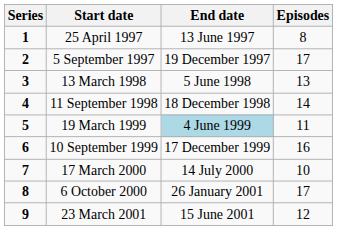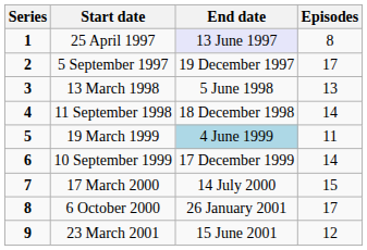 <table class="wikitable" style="text-align:center;">
 <tr>
 <th>Series</th>
 <th>Start date</th>
 <th>End date</th>
 <th>Episodes</th>
 </tr>
 <tr>
 <td><strong>1</strong></td>
 <td>25 April 1997</td>
-<td>13 June 1997</td>
+<td style="background: lavender;">13 June 1997</td>
 <td>8</td>
 </tr>
 <tr>
 <td><strong>2</strong></td>
 <td>5 September 1997</td>
 <td>19 December 1997</td>
 <td>17</td>
 </tr>
 <tr>
 <td><strong>3</strong></td>
 <td>13 March 1998</td>
 <td>5 June 1998</td>
 <td>13</td>
 </tr>
 <tr>
 <td><strong>4</strong></td>
 <td>11 September 1998</td>
 <td>18 December 1998</td>
 <td>14</td>
 </tr>
 <tr>
 <td><strong>5</strong></td>
 <td>19 March 1999</td>
 <td style="background: lightblue;">4 June 1999</td>
 <td>11</td>
 </tr>
 <tr>
 <td><strong>6</strong></td>
 <td>10 September 1999</td>
 <td>17 December 1999</td>
-<td>16</td>
+<td>14</td>
 </tr>
 <tr>
 <td><strong>7</strong></td>
 <td>17 March 2000</td>
 <td>14 July 2000</td>
-<td>10</td>
+<td>15</td>
 </tr>
 <tr>
 <td><strong>8</strong></td>
 <td>6 October 2000</td>
 <td>26 January 2001</td>
 <td>17</td>
 </tr>
 <tr>
 <td><strong>9</strong></td>
 <td>23 March 2001</td>
 <td>15 June 2001</td>
 <td>12</td>
 </tr>
 </table>
